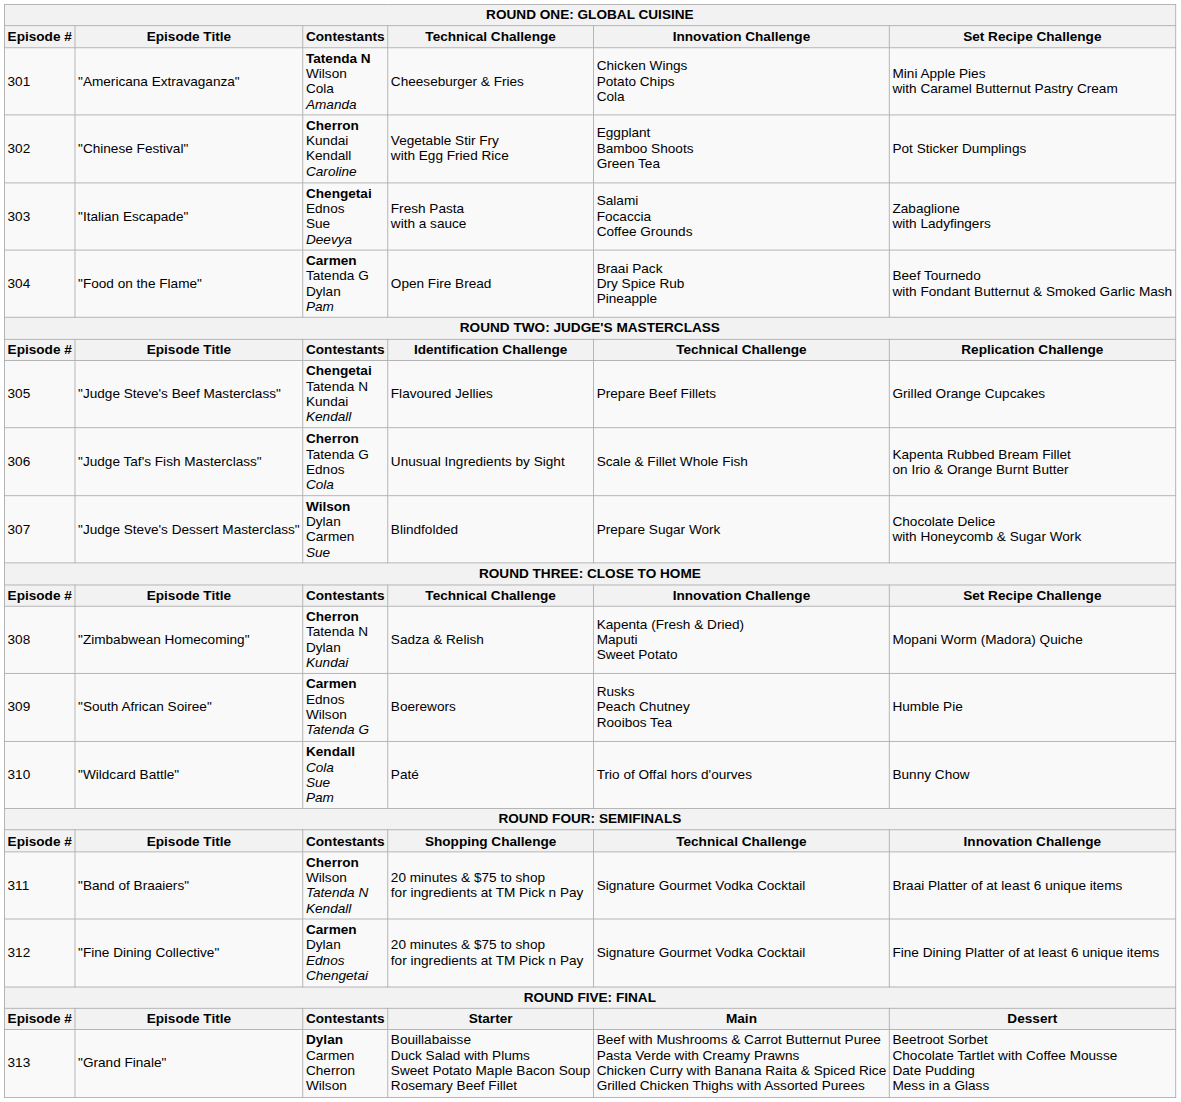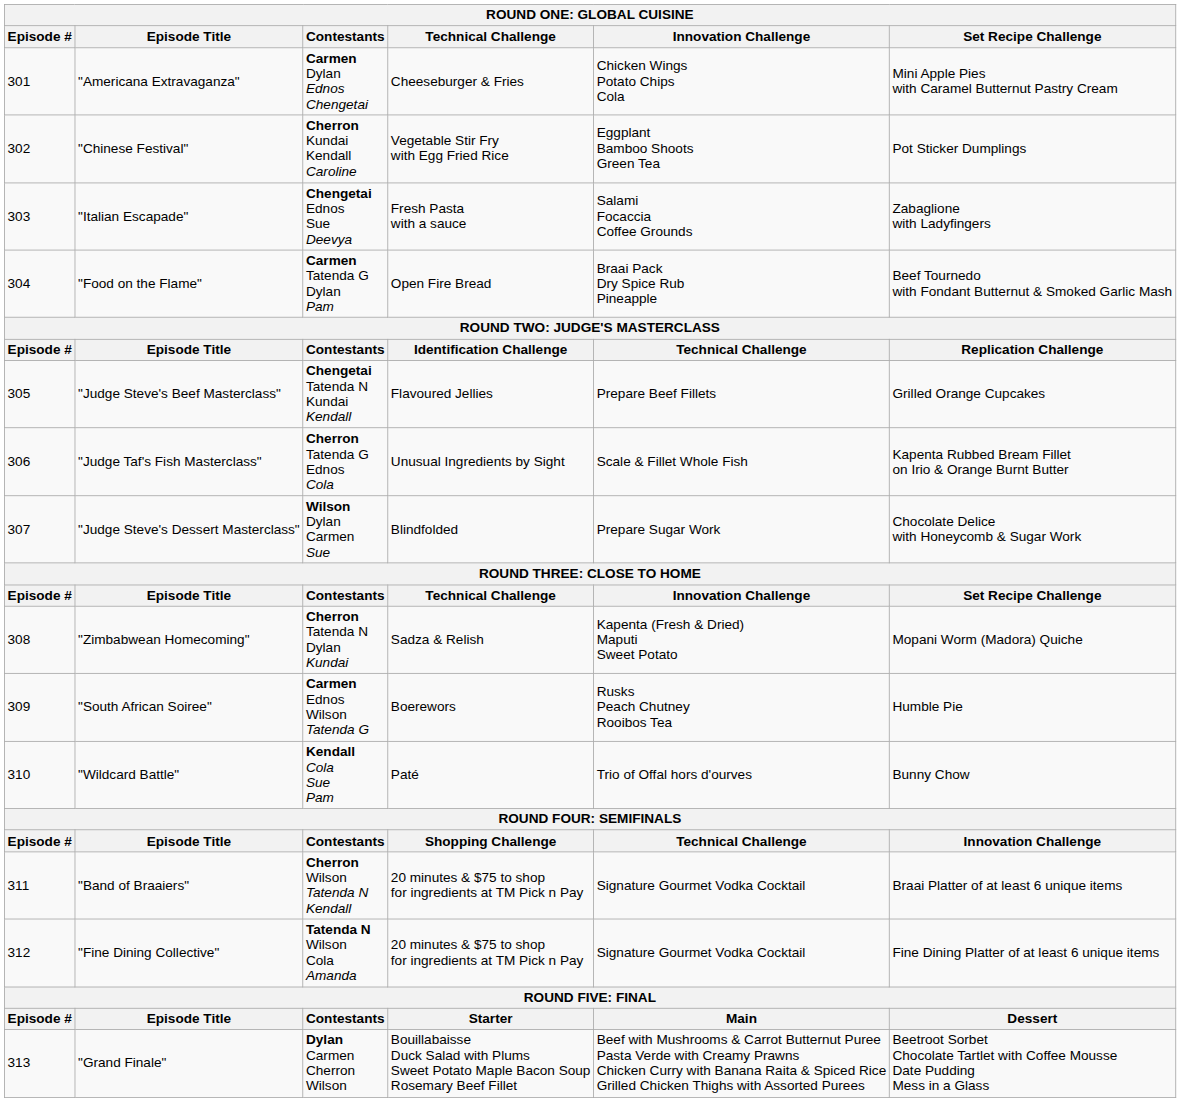 <table class="wikitable">
 <tr>
 <th colspan="6">ROUND ONE: GLOBAL CUISINE</th>
 </tr>
 <tr>
 <th>Episode #</th>
 <th>Episode Title</th>
 <th>Contestants</th>
 <th>Technical Challenge</th>
 <th>Innovation Challenge</th>
 <th>Set Recipe Challenge</th>
 </tr>
 <tr>
 <td>301</td>
 <td>"Americana Extravaganza"</td>
-<td><strong>Tatenda N</strong><br>Wilson<br>Cola<br><em>Amanda</em></td>
+<td><strong>Carmen</strong><br>Dylan<br><em>Ednos</em><br><em>Chengetai</em></td>
 <td>Cheeseburger & Fries</td>
 <td>Chicken Wings<br>Potato Chips<br>Cola</td>
 <td>Mini Apple Pies<br>with Caramel Butternut Pastry Cream</td>
 </tr>
 <tr>
 <td>302</td>
 <td>"Chinese Festival"</td>
 <td><strong>Cherron</strong><br>Kundai<br>Kendall<br><em>Caroline</em></td>
 <td>Vegetable Stir Fry<br>with Egg Fried Rice</td>
 <td>Eggplant<br>Bamboo Shoots<br>Green Tea</td>
 <td>Pot Sticker Dumplings</td>
 </tr>
 <tr>
 <td>303</td>
 <td>"Italian Escapade"</td>
 <td><strong>Chengetai</strong><br>Ednos<br>Sue<br><em>Deevya</em></td>
 <td>Fresh Pasta<br>with a sauce</td>
 <td>Salami<br>Focaccia<br>Coffee Grounds</td>
 <td>Zabaglione<br>with Ladyfingers</td>
 </tr>
 <tr>
 <td>304</td>
 <td>"Food on the Flame"</td>
 <td><strong>Carmen</strong><br>Tatenda G<br>Dylan<br><em>Pam</em></td>
 <td>Open Fire Bread</td>
 <td>Braai Pack<br>Dry Spice Rub<br>Pineapple</td>
 <td>Beef Tournedo<br>with Fondant Butternut & Smoked Garlic Mash</td>
 </tr>
 <tr>
 <th colspan="6">ROUND TWO: JUDGE'S MASTERCLASS</th>
 </tr>
 <tr>
 <th>Episode #</th>
 <th>Episode Title</th>
 <th>Contestants</th>
 <th>Identification Challenge</th>
 <th>Technical Challenge</th>
 <th>Replication Challenge</th>
 </tr>
 <tr>
 <td>305</td>
 <td>"Judge Steve's Beef Masterclass"</td>
 <td><strong>Chengetai</strong><br>Tatenda N<br>Kundai<br><em>Kendall</em></td>
 <td>Flavoured Jellies</td>
 <td>Prepare Beef Fillets</td>
 <td>Grilled Orange Cupcakes</td>
 </tr>
 <tr>
 <td>306</td>
 <td>"Judge Taf's Fish Masterclass"</td>
 <td><strong>Cherron</strong><br>Tatenda G<br>Ednos<br><em>Cola</em></td>
 <td>Unusual Ingredients by Sight</td>
 <td>Scale & Fillet Whole Fish</td>
 <td>Kapenta Rubbed Bream Fillet<br>on Irio & Orange Burnt Butter</td>
 </tr>
 <tr>
 <td>307</td>
 <td>"Judge Steve's Dessert Masterclass"</td>
 <td><strong>Wilson</strong><br>Dylan<br>Carmen<br><em>Sue</em></td>
 <td>Blindfolded</td>
 <td>Prepare Sugar Work</td>
 <td>Chocolate Delice<br>with Honeycomb & Sugar Work</td>
 </tr>
 <tr>
 <th colspan="6">ROUND THREE: CLOSE TO HOME</th>
 </tr>
 <tr>
 <th>Episode #</th>
 <th>Episode Title</th>
 <th>Contestants</th>
 <th>Technical Challenge</th>
 <th>Innovation Challenge</th>
 <th>Set Recipe Challenge</th>
 </tr>
 <tr>
 <td>308</td>
 <td>"Zimbabwean Homecoming"</td>
 <td><strong>Cherron</strong><br>Tatenda N<br>Dylan<br><em>Kundai</em></td>
 <td>Sadza & Relish</td>
 <td>Kapenta (Fresh & Dried)<br>Maputi<br>Sweet Potato</td>
 <td>Mopani Worm (Madora) Quiche</td>
 </tr>
 <tr>
 <td>309</td>
 <td>"South African Soiree"</td>
 <td><strong>Carmen</strong><br>Ednos<br>Wilson<br><em>Tatenda G</em></td>
 <td>Boerewors</td>
 <td>Rusks<br>Peach Chutney<br>Rooibos Tea</td>
 <td>Humble Pie</td>
 </tr>
 <tr>
 <td>310</td>
 <td>"Wildcard Battle"</td>
 <td><strong>Kendall</strong><br><em>Cola</em><br><em>Sue</em><br><em>Pam</em></td>
 <td>Paté</td>
 <td>Trio of Offal hors d'ourves</td>
 <td>Bunny Chow</td>
 </tr>
 <tr>
 <th colspan="6">ROUND FOUR: SEMIFINALS</th>
 </tr>
 <tr>
 <th>Episode #</th>
 <th>Episode Title</th>
 <th>Contestants</th>
 <th>Shopping Challenge</th>
 <th>Technical Challenge</th>
 <th>Innovation Challenge</th>
 </tr>
 <tr>
 <td>311</td>
 <td>"Band of Braaiers"</td>
 <td><strong>Cherron</strong><br>Wilson<br><em>Tatenda N</em><br><em>Kendall</em></td>
 <td>20 minutes & $75 to shop<br>for ingredients at TM Pick n Pay</td>
 <td>Signature Gourmet Vodka Cocktail</td>
 <td>Braai Platter of at least 6 unique items</td>
 </tr>
 <tr>
 <td>312</td>
 <td>"Fine Dining Collective"</td>
-<td><strong>Carmen</strong><br>Dylan<br><em>Ednos</em><br><em>Chengetai</em></td>
+<td><strong>Tatenda N</strong><br>Wilson<br>Cola<br><em>Amanda</em></td>
 <td>20 minutes & $75 to shop<br>for ingredients at TM Pick n Pay</td>
 <td>Signature Gourmet Vodka Cocktail</td>
 <td>Fine Dining Platter of at least 6 unique items</td>
 </tr>
 <tr>
 <th colspan="6">ROUND FIVE: FINAL</th>
 </tr>
 <tr>
 <th>Episode #</th>
 <th>Episode Title</th>
 <th>Contestants</th>
 <th>Starter</th>
 <th>Main</th>
 <th>Dessert</th>
 </tr>
 <tr>
 <td>313</td>
 <td>"Grand Finale"</td>
 <td><strong>Dylan</strong><br>Carmen<br>Cherron<br>Wilson</td>
 <td>Bouillabaisse<br>Duck Salad with Plums<br>Sweet Potato Maple Bacon Soup<br>Rosemary Beef Fillet</td>
 <td>Beef with Mushrooms & Carrot Butternut Puree<br>Pasta Verde with Creamy Prawns<br>Chicken Curry with Banana Raita & Spiced Rice<br>Grilled Chicken Thighs with Assorted Purees</td>
 <td>Beetroot Sorbet<br>Chocolate Tartlet with Coffee Mousse<br>Date Pudding<br>Mess in a Glass</td>
 </tr>
 </table>
